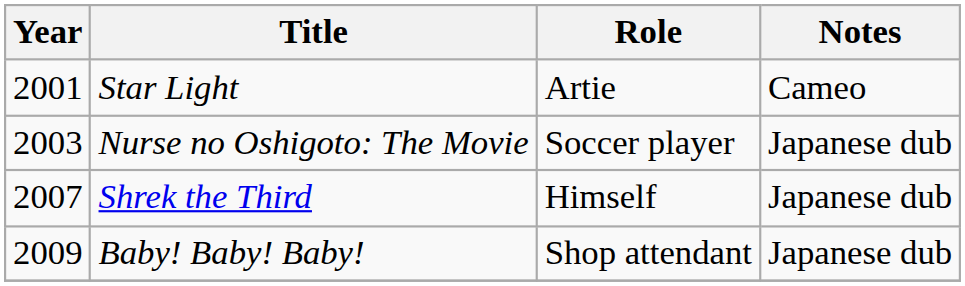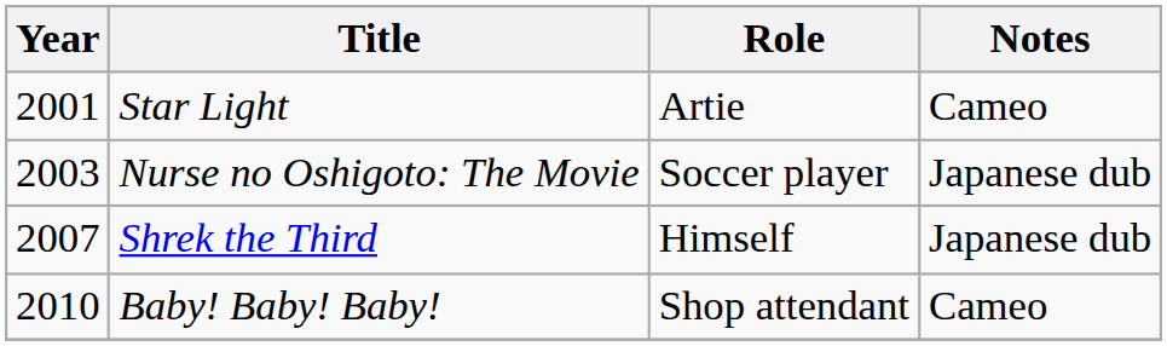 <table class="wikitable sortable">
 <tr>
 <th>Year</th>
 <th>Title</th>
 <th>Role</th>
 <th class="unsortable">Notes</th>
 </tr>
 <tr>
 <td>2001</td>
 <td><em>Star Light</em></td>
 <td>Artie</td>
 <td>Cameo</td>
 </tr>
 <tr>
 <td>2003</td>
 <td><em>Nurse no Oshigoto: The Movie</em></td>
 <td>Soccer player</td>
 <td>Japanese dub</td>
 </tr>
 <tr>
 <td>2007</td>
 <td><em><a href='#'>Shrek the Third</a></em></td>
 <td>Himself</td>
 <td>Japanese dub</td>
 </tr>
 <tr>
-<td>2009</td>
+<td>2010</td>
 <td><em>Baby! Baby! Baby!</em></td>
 <td>Shop attendant</td>
-<td>Japanese dub</td>
+<td>Cameo</td>
 </tr>
 <tr>
 </tr>
 </table>
